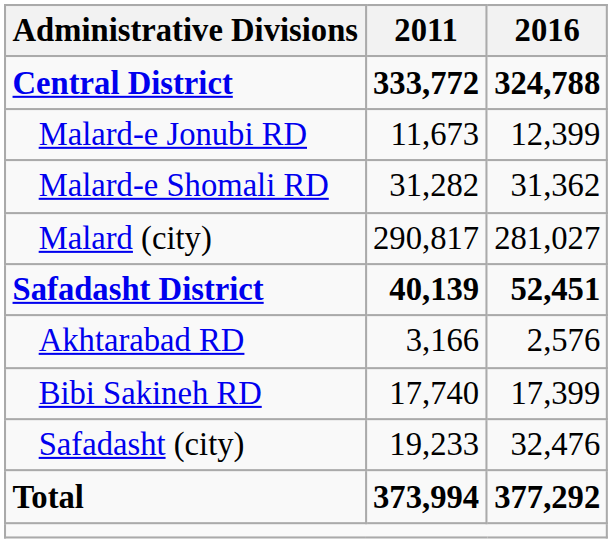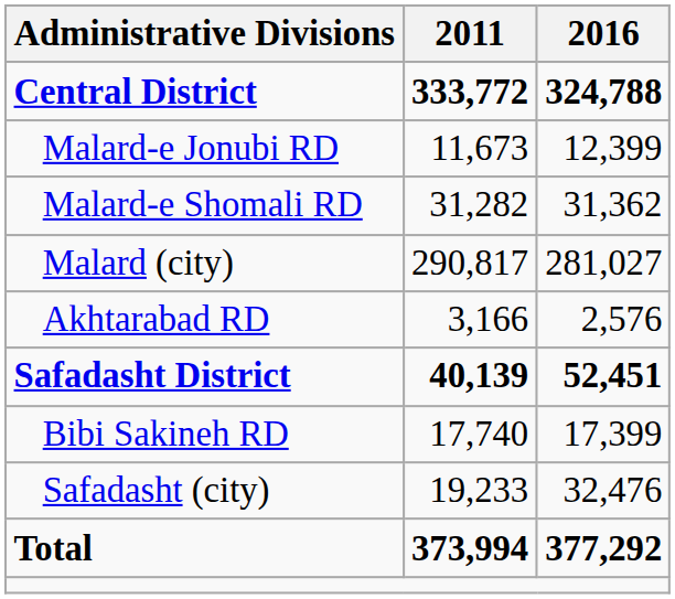 <table class="wikitable">
 <tr>
 <th>Administrative Divisions</th>
 <th>2011</th>
 <th>2016</th>
 </tr>
 <tr>
 <td><strong><a href='#'>Central District</a></strong></td>
 <td style="text-align: right;"><strong>333,772</strong></td>
 <td style="text-align: right;"><strong>324,788</strong></td>
 </tr>
 <tr>
 <td style="padding-left: 1em;"><a href='#'>Malard-e Jonubi RD</a></td>
 <td style="text-align: right;">11,673</td>
 <td style="text-align: right;">12,399</td>
 </tr>
 <tr>
 <td style="padding-left: 1em;"><a href='#'>Malard-e Shomali RD</a></td>
 <td style="text-align: right;">31,282</td>
 <td style="text-align: right;">31,362</td>
 </tr>
 <tr>
 <td style="padding-left: 1em;"><a href='#'>Malard</a> (city)</td>
 <td style="text-align: right;">290,817</td>
 <td style="text-align: right;">281,027</td>
 </tr>
 <tr>
+<td style="padding-left: 1em;"><a href='#'>Akhtarabad RD</a></td>
+<td style="text-align: right;">3,166</td>
+<td style="text-align: right;">2,576</td>
+</tr>
+<tr>
 <td><strong><a href='#'>Safadasht District</a></strong></td>
 <td style="text-align: right;"><strong>40,139</strong></td>
 <td style="text-align: right;"><strong>52,451</strong></td>
-</tr>
-<tr>
-<td style="padding-left: 1em;"><a href='#'>Akhtarabad RD</a></td>
-<td style="text-align: right;">3,166</td>
-<td style="text-align: right;">2,576</td>
 </tr>
 <tr>
 <td style="padding-left: 1em;"><a href='#'>Bibi Sakineh RD</a></td>
 <td style="text-align: right;">17,740</td>
 <td style="text-align: right;">17,399</td>
 </tr>
 <tr>
 <td style="padding-left: 1em;"><a href='#'>Safadasht</a> (city)</td>
 <td style="text-align: right;">19,233</td>
 <td style="text-align: right;">32,476</td>
 </tr>
 <tr>
 <td><strong>Total</strong></td>
 <td style="text-align: right;"><strong>373,994</strong></td>
 <td style="text-align: right;"><strong>377,292</strong></td>
 </tr>
 <tr>
 <td colspan=3></td>
 </tr>
 </table>
